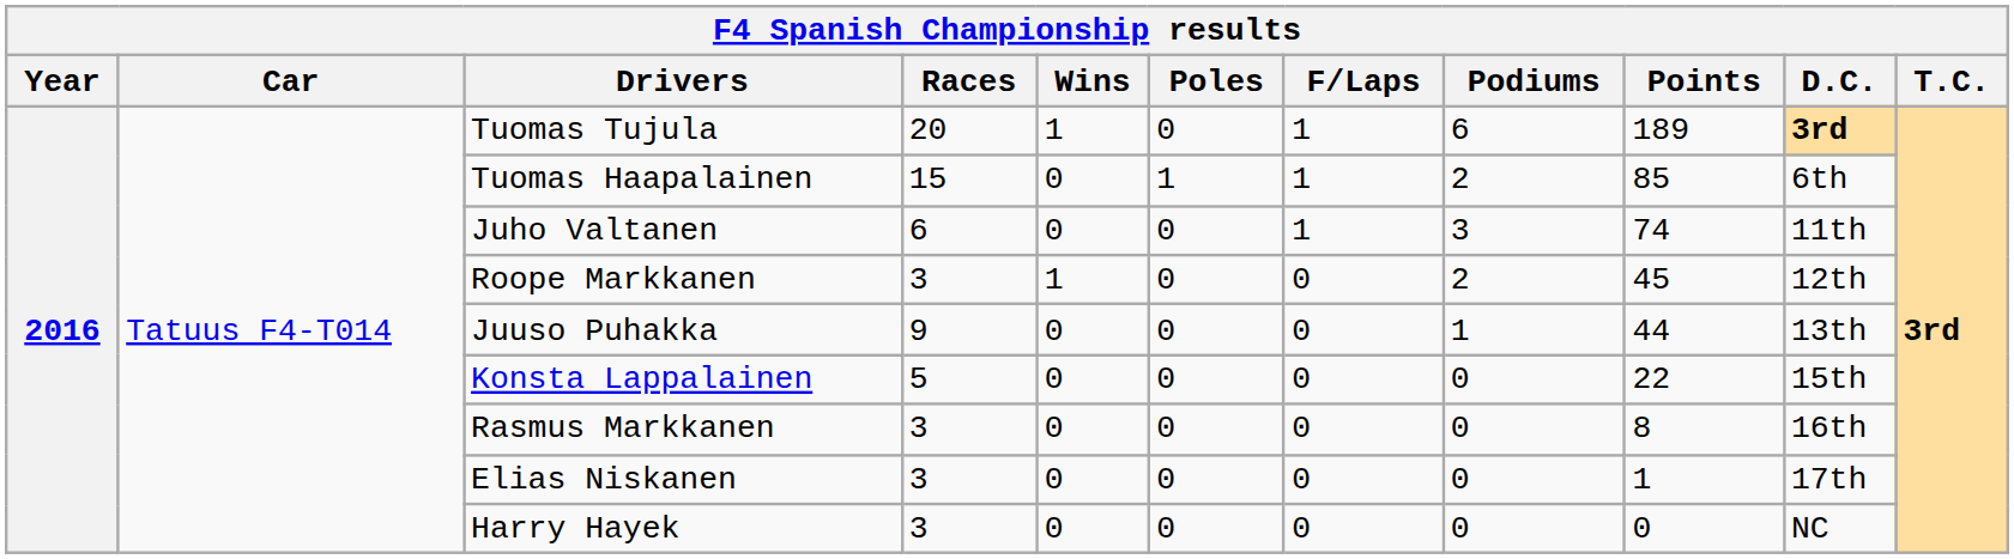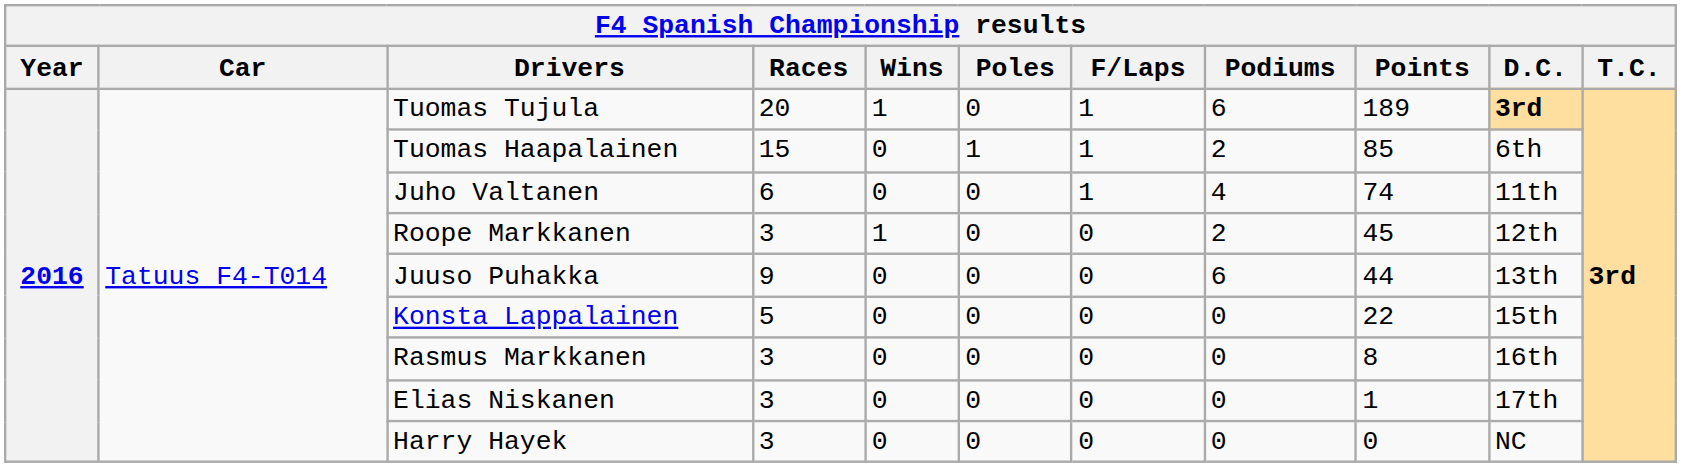 <table class="wikitable" style="font-size:85%; width:700px">
 <tr>
 <th colspan="11"><a href='#'>F4 Spanish Championship</a> results</th>
 </tr>
 <tr valign="top">
 <th>Year</th>
 <th>Car</th>
 <th>Drivers</th>
 <th>Races</th>
 <th>Wins</th>
 <th>Poles</th>
 <th>F/Laps</th>
 <th>Podiums</th>
 <th>Points</th>
 <th>D.C.</th>
 <th>T.C.</th>
 </tr>
 <tr>
 <th rowspan=9><a href='#'>2016</a></th>
 <td rowspan=9><a href='#'>Tatuus F4-T014</a></td>
 <td> Tuomas Tujula</td>
 <td>20</td>
 <td>1</td>
 <td>0</td>
 <td>1</td>
 <td>6</td>
 <td>189</td>
 <td style="background:#ffdf9f;"><strong>3rd</strong></td>
 <td rowspan=9 style="background:#ffdf9f;"><strong>3rd</strong></td>
 </tr>
 <tr>
 <td> Tuomas Haapalainen</td>
 <td>15</td>
 <td>0</td>
 <td>1</td>
 <td>1</td>
 <td>2</td>
 <td>85</td>
 <td>6th</td>
 </tr>
 <tr>
 <td> Juho Valtanen</td>
 <td>6</td>
 <td>0</td>
 <td>0</td>
 <td>1</td>
-<td>3</td>
+<td>4</td>
 <td>74</td>
 <td>11th</td>
 </tr>
 <tr>
 <td> Roope Markkanen</td>
 <td>3</td>
 <td>1</td>
 <td>0</td>
 <td>0</td>
 <td>2</td>
 <td>45</td>
 <td>12th</td>
 </tr>
 <tr>
 <td> Juuso Puhakka</td>
 <td>9</td>
 <td>0</td>
 <td>0</td>
 <td>0</td>
-<td>1</td>
+<td>6</td>
 <td>44</td>
 <td>13th</td>
 </tr>
 <tr>
 <td> <a href='#'>Konsta Lappalainen</a></td>
 <td>5</td>
 <td>0</td>
 <td>0</td>
 <td>0</td>
 <td>0</td>
 <td>22</td>
 <td>15th</td>
 </tr>
 <tr>
 <td> Rasmus Markkanen</td>
 <td>3</td>
 <td>0</td>
 <td>0</td>
 <td>0</td>
 <td>0</td>
 <td>8</td>
 <td>16th</td>
 </tr>
 <tr>
 <td> Elias Niskanen</td>
 <td>3</td>
 <td>0</td>
 <td>0</td>
 <td>0</td>
 <td>0</td>
 <td>1</td>
 <td>17th</td>
 </tr>
 <tr>
 <td> Harry Hayek</td>
 <td>3</td>
 <td>0</td>
 <td>0</td>
 <td>0</td>
 <td>0</td>
 <td>0</td>
 <td>NC</td>
 </tr>
 </table>
